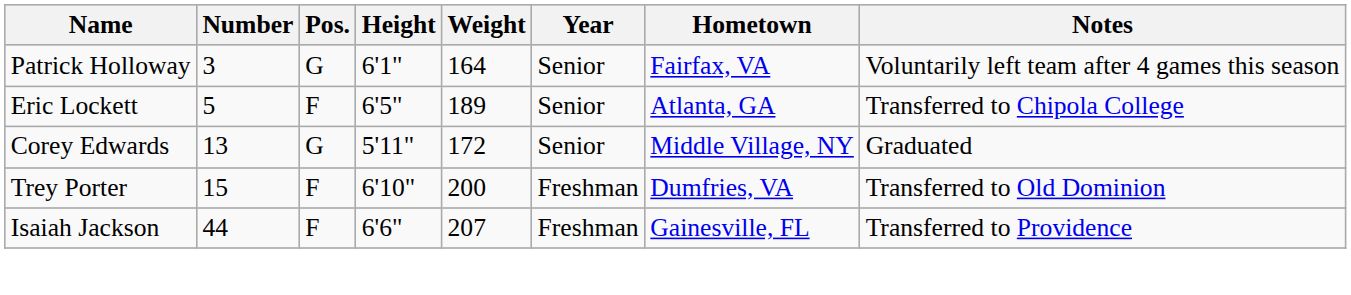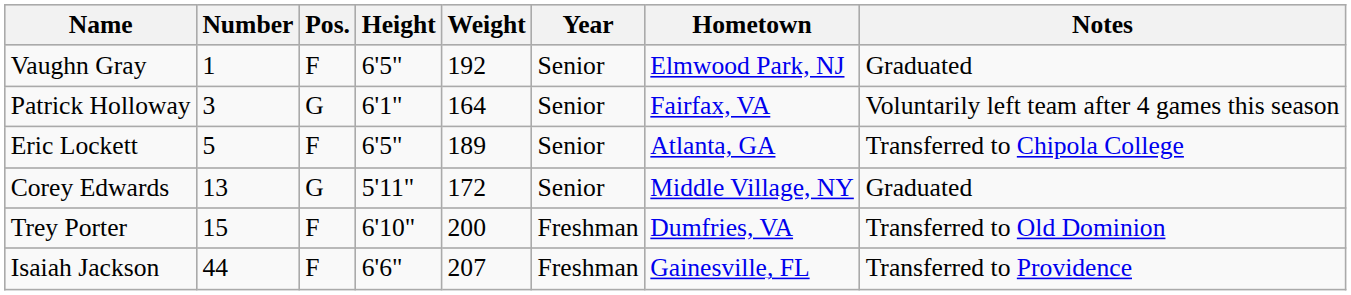 <table class="wikitable sortable" border="1">
 <tr>
 <th>Name</th>
 <th>Number</th>
 <th>Pos.</th>
 <th>Height</th>
 <th>Weight</th>
 <th>Year</th>
 <th>Hometown</th>
 <th class="unsortable">Notes</th>
+</tr>
+<tr>
+<td sortname>Vaughn Gray</td>
+<td>1</td>
+<td>F</td>
+<td>6'5"</td>
+<td>192</td>
+<td>Senior</td>
+<td><a href='#'>Elmwood Park, NJ</a></td>
+<td>Graduated</td>
 </tr>
 <tr>
 <td sortname>Patrick Holloway</td>
 <td>3</td>
 <td>G</td>
 <td>6'1"</td>
 <td>164</td>
 <td>Senior</td>
 <td><a href='#'>Fairfax, VA</a></td>
 <td>Voluntarily left team after 4 games this season</td>
 </tr>
 <tr>
 <td sortname>Eric Lockett</td>
 <td>5</td>
 <td>F</td>
 <td>6'5"</td>
 <td>189</td>
 <td>Senior</td>
 <td><a href='#'>Atlanta, GA</a></td>
 <td>Transferred to <a href='#'>Chipola College</a></td>
 </tr>
 <tr>
 <td sortname>Corey Edwards</td>
 <td>13</td>
 <td>G</td>
 <td>5'11"</td>
 <td>172</td>
 <td>Senior</td>
 <td><a href='#'>Middle Village, NY</a></td>
 <td>Graduated</td>
 </tr>
 <tr>
 <td sortname>Trey Porter</td>
 <td>15</td>
 <td>F</td>
 <td>6'10"</td>
 <td>200</td>
 <td>Freshman</td>
 <td><a href='#'>Dumfries, VA</a></td>
 <td>Transferred to <a href='#'>Old Dominion</a></td>
 </tr>
 <tr>
 <td sortname>Isaiah Jackson</td>
 <td>44</td>
 <td>F</td>
 <td>6'6"</td>
 <td>207</td>
 <td>Freshman</td>
 <td><a href='#'>Gainesville, FL</a></td>
 <td>Transferred to <a href='#'>Providence</a></td>
 </tr>
 </table>
